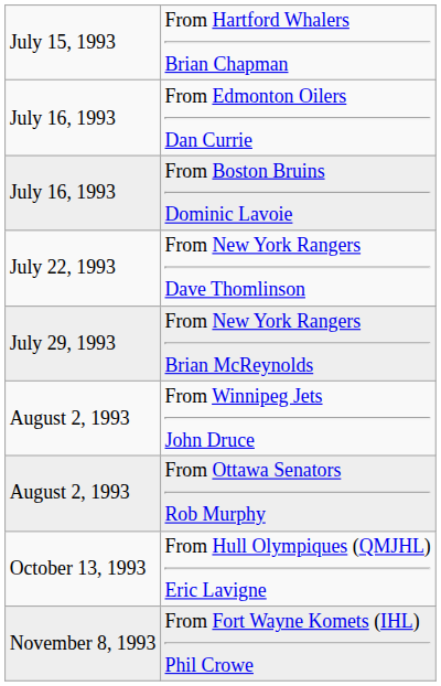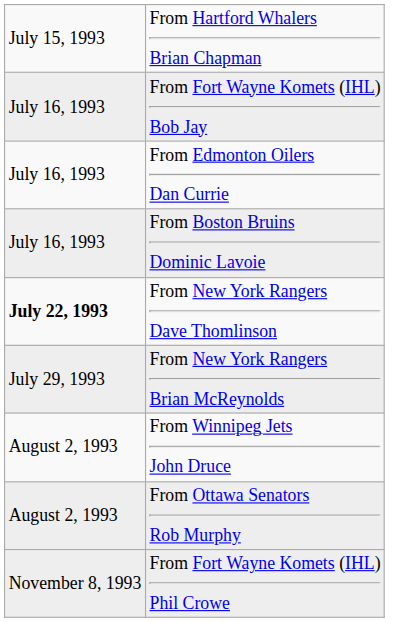 <table class="wikitable">
 <tr>
 <td>July 15, 1993</td>
 <td valign="top">From <a href='#'>Hartford Whalers</a><hr><a href='#'>Brian Chapman</a></td>
+</tr>
+<tr style="background:#eee;">
+<td>July 16, 1993</td>
+<td valign="top">From <a href='#'>Fort Wayne Komets</a> (<a href='#'>IHL</a>)<hr><a href='#'>Bob Jay</a></td>
 </tr>
 <tr>
 <td>July 16, 1993</td>
 <td valign="top">From <a href='#'>Edmonton Oilers</a><hr><a href='#'>Dan Currie</a></td>
 </tr>
 <tr style="background:#eee;">
 <td>July 16, 1993</td>
 <td valign="top">From <a href='#'>Boston Bruins</a><hr><a href='#'>Dominic Lavoie</a></td>
 </tr>
 <tr>
-<td>July 22, 1993</td>
+<td><strong>July 22, 1993</strong></td>
 <td valign="top">From <a href='#'>New York Rangers</a><hr><a href='#'>Dave Thomlinson</a></td>
 </tr>
 <tr style="background:#eee;">
 <td>July 29, 1993</td>
 <td valign="top">From <a href='#'>New York Rangers</a><hr><a href='#'>Brian McReynolds</a></td>
 </tr>
 <tr>
 <td>August 2, 1993</td>
 <td valign="top">From <a href='#'>Winnipeg Jets</a><hr><a href='#'>John Druce</a></td>
 </tr>
 <tr style="background:#eee;">
 <td>August 2, 1993</td>
 <td valign="top">From <a href='#'>Ottawa Senators</a><hr><a href='#'>Rob Murphy</a></td>
 </tr>
-<tr>
-<td>October 13, 1993</td>
-<td valign="top">From <a href='#'>Hull Olympiques</a> (<a href='#'>QMJHL</a>)<hr><a href='#'>Eric Lavigne</a></td>
-</tr>
 <tr style="background:#eee;">
 <td>November 8, 1993</td>
 <td valign="top">From <a href='#'>Fort Wayne Komets</a> (<a href='#'>IHL</a>)<hr><a href='#'>Phil Crowe</a></td>
 </tr>
 </table>
